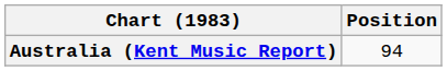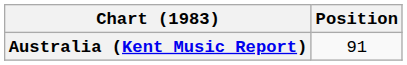 <table class="wikitable sortable plainrowheaders" style="text-align:center">
 <tr>
 <th>Chart (1983)</th>
 <th>Position</th>
 </tr>
 <tr>
 <th scope="row">Australia (<a href='#'>Kent Music Report</a>)</th>
-<td>94</td>
+<td>91</td>
 </tr>
 </table>
